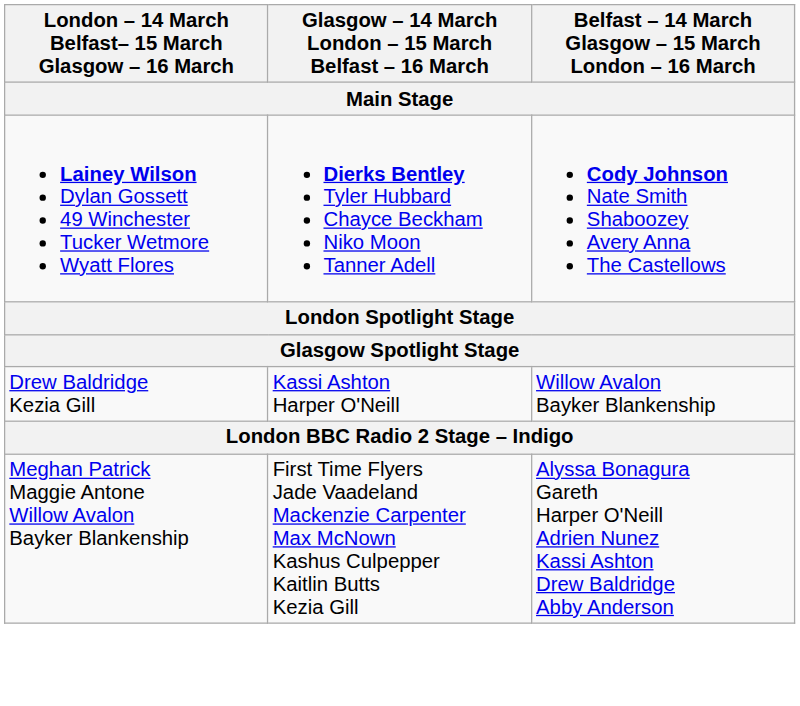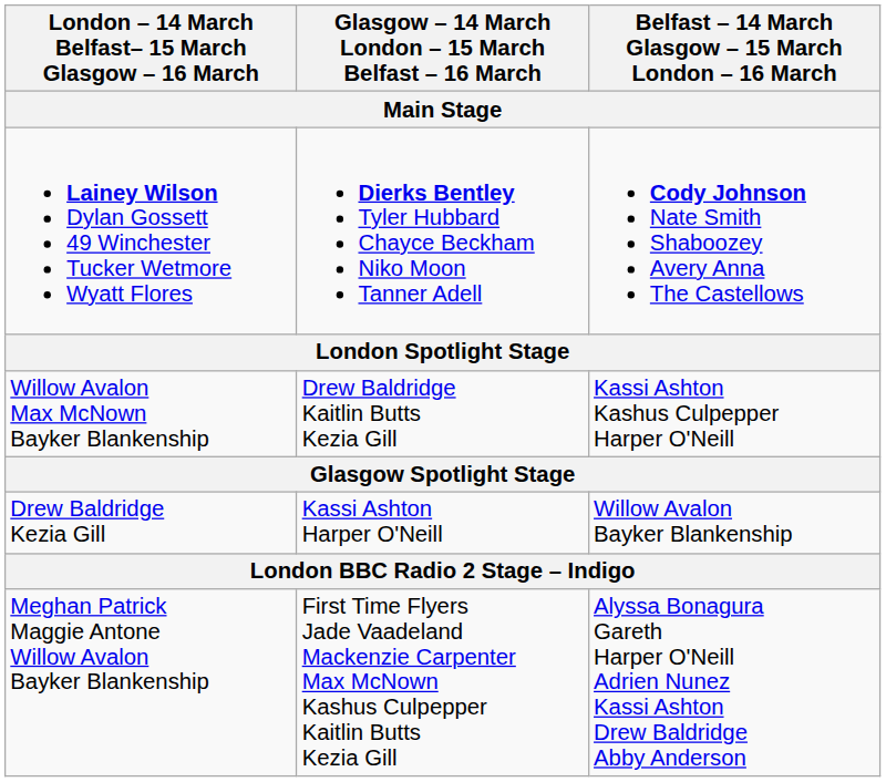 <table class="wikitable">
 <tr>
 <th scope="col" style="width: 200px;">London – 14 March<br>Belfast– 15 March<br>Glasgow – 16 March</th>
 <th scope="col" style="width: 200px;">Glasgow – 14 March<br>London – 15 March<br>Belfast – 16 March</th>
 <th scope="col" style="width: 200px;">Belfast – 14 March<br>Glasgow – 15 March<br>London – 16 March</th>
 </tr>
 <tr>
 <th colspan="3">Main Stage</th>
 </tr>
 <tr style="vertical-align: top;">
 <td><br><ul><li><strong><a href='#'>Lainey Wilson</a></strong></li><li><a href='#'>Dylan Gossett</a></li><li><a href='#'>49 Winchester</a></li><li><a href='#'>Tucker Wetmore</a></li><li><a href='#'>Wyatt Flores</a></li></ul></td>
 <td><br><ul><li><strong><a href='#'>Dierks Bentley</a></strong></li><li><a href='#'>Tyler Hubbard</a></li><li><a href='#'>Chayce Beckham</a></li><li><a href='#'>Niko Moon</a></li><li><a href='#'>Tanner Adell</a></li></ul></td>
 <td><br><ul><li><strong><a href='#'>Cody Johnson</a></strong></li><li><a href='#'>Nate Smith</a></li><li><a href='#'>Shaboozey</a></li><li><a href='#'>Avery Anna</a></li><li><a href='#'>The Castellows</a></li></ul></td>
 </tr>
 <tr>
 <th colspan="3">London Spotlight Stage</th>
+</tr>
+<tr style="vertical-align: top;">
+<td><a href='#'>Willow Avalon</a> <br> <a href='#'>Max McNown</a> <br> Bayker Blankenship</td>
+<td><a href='#'>Drew Baldridge</a> <br> Kaitlin Butts <br> Kezia Gill</td>
+<td><a href='#'>Kassi Ashton</a> <br> Kashus Culpepper <br> Harper O'Neill</td>
 </tr>
 <tr>
 <th colspan="3">Glasgow Spotlight Stage</th>
 </tr>
 <tr style="vertical-align: top;">
 <td><a href='#'>Drew Baldridge</a> <br> Kezia Gill</td>
 <td><a href='#'>Kassi Ashton</a> <br> Harper O'Neill</td>
 <td><a href='#'>Willow Avalon</a> <br> Bayker Blankenship</td>
 </tr>
 <tr>
 <th colspan="3">London BBC Radio 2 Stage – Indigo</th>
 </tr>
 <tr style="vertical-align: top;">
 <td><a href='#'>Meghan Patrick</a> <br> Maggie Antone <br> <a href='#'>Willow Avalon</a> <br> Bayker Blankenship</td>
 <td>First Time Flyers <br> Jade Vaadeland <br> <a href='#'>Mackenzie Carpenter</a> <br> <a href='#'>Max McNown</a> <br> Kashus Culpepper <br> Kaitlin Butts <br> Kezia Gill</td>
 <td><a href='#'>Alyssa Bonagura</a> <br> Gareth <br> Harper O'Neill <br> <a href='#'>Adrien Nunez</a> <br> <a href='#'>Kassi Ashton</a> <br> <a href='#'>Drew Baldridge</a> <br> <a href='#'>Abby Anderson</a></td>
 </tr>
 </table>
